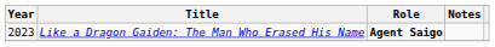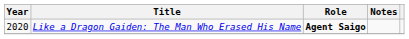 <table class="wikitable">
 <tr>
 <th>Year</th>
 <th>Title</th>
 <th>Role</th>
 <th>Notes</th>
 <th></th>
 </tr>
 <tr>
-<td>2023</td>
+<td>2020</td>
 <td><em><a href='#'>Like a Dragon Gaiden: The Man Who Erased His Name</a></em></td>
 <td><strong>Agent Saigo</strong></td>
 <td></td>
 <td></td>
 </tr>
 <tr>
 </tr>
 </table>
